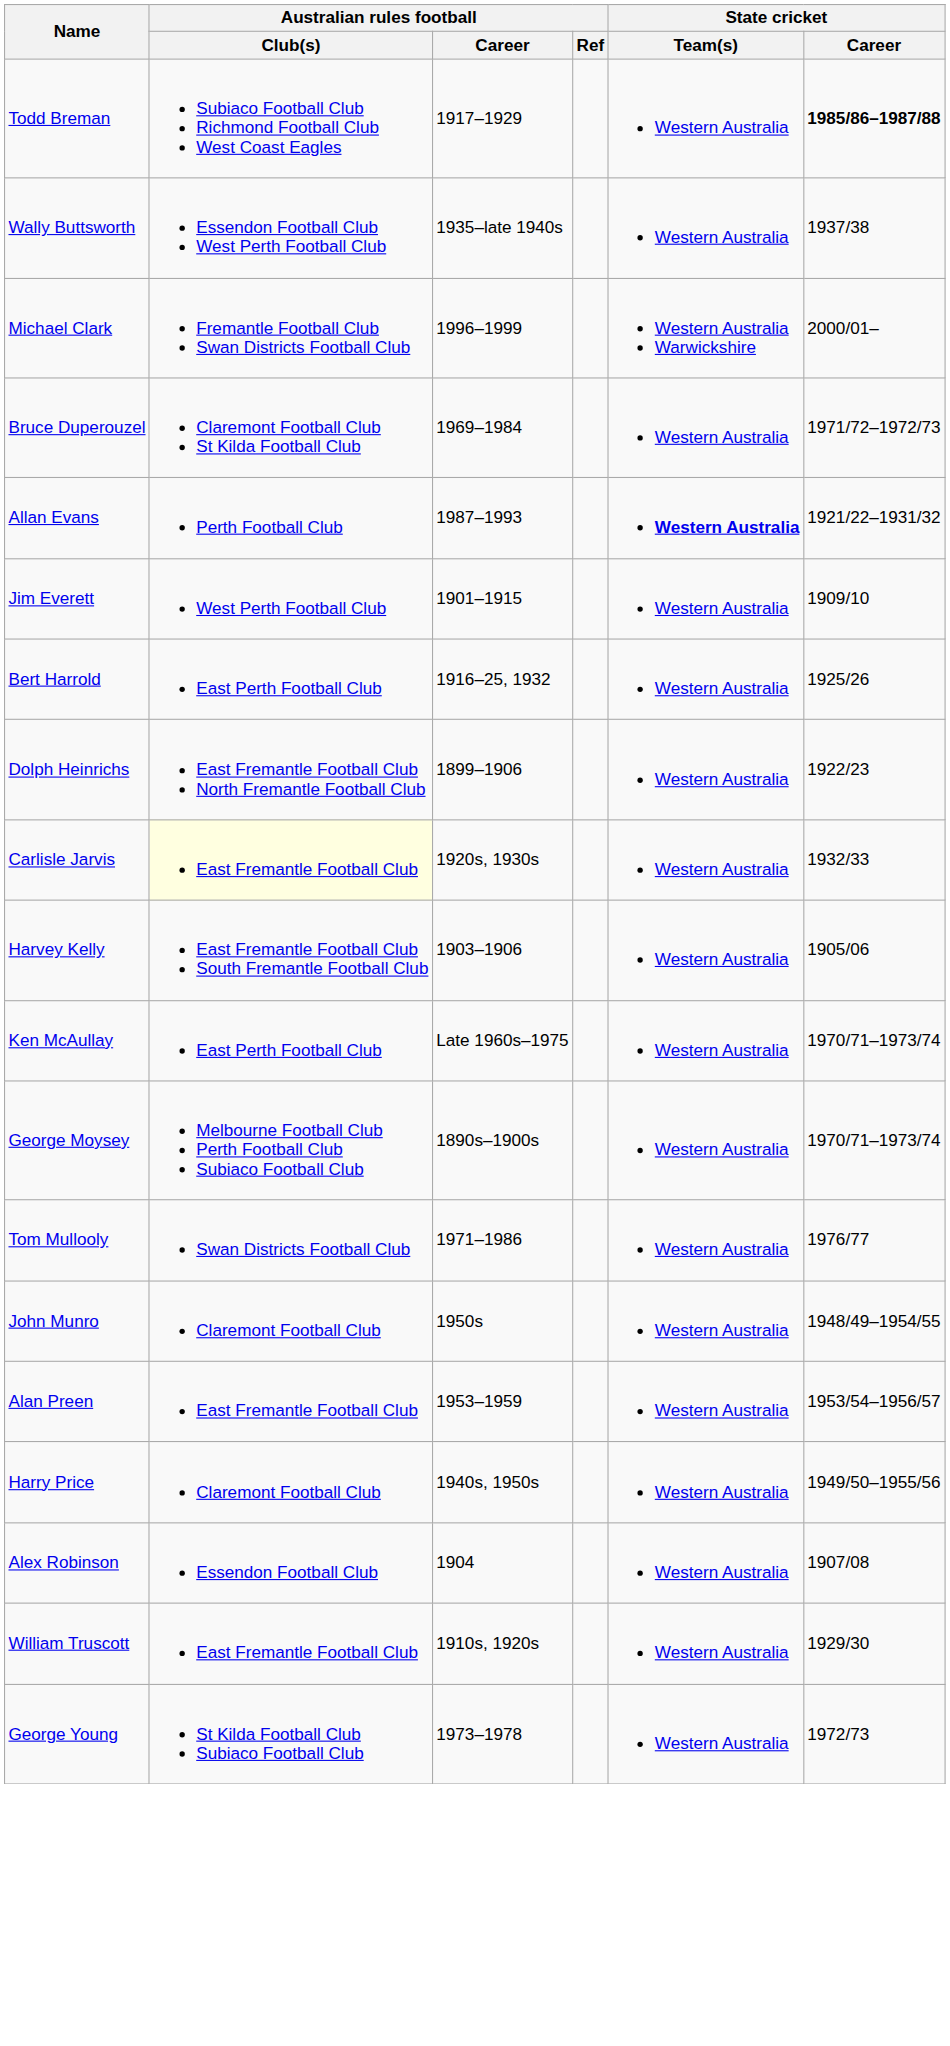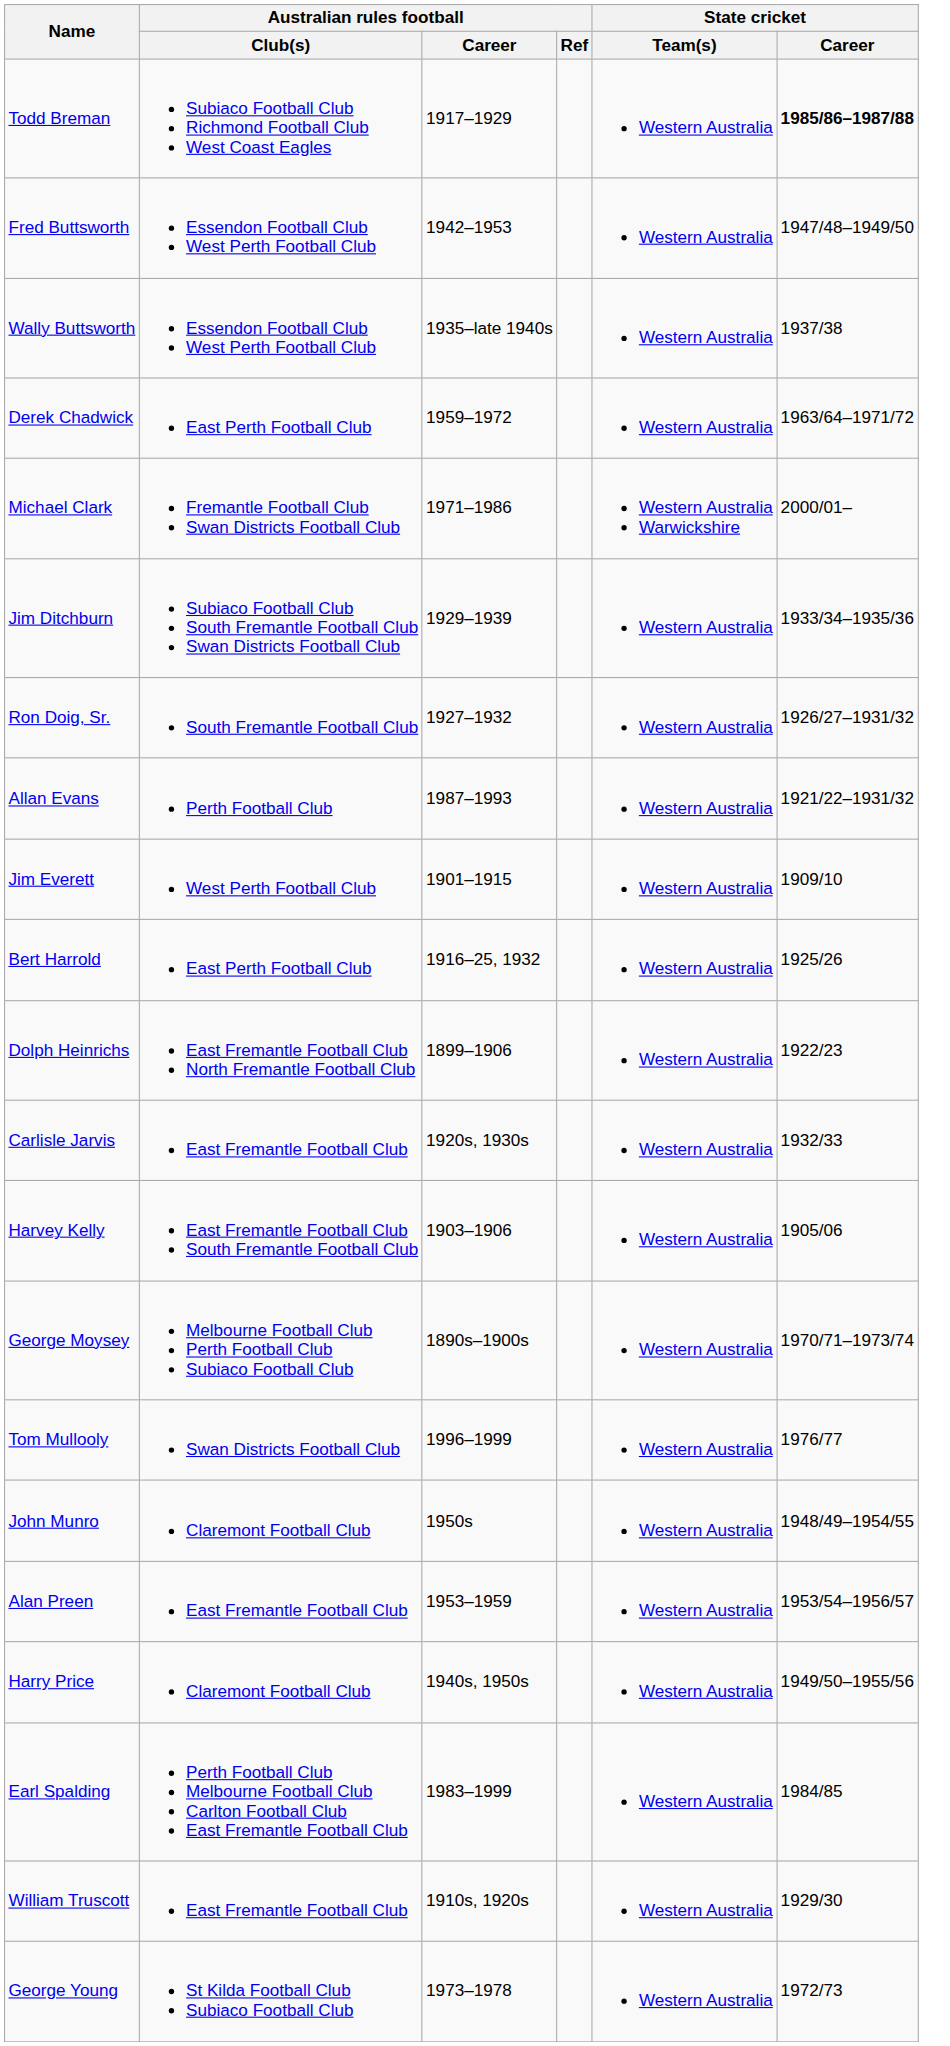 <table class=wikitable>
 <tr>
 <th rowspan=2>Name</th>
 <th colspan=3>Australian rules football</th>
 <th colspan=2>State cricket</th>
 </tr>
 <tr>
 <th>Club(s)</th>
 <th>Career</th>
 <th>Ref</th>
 <th>Team(s)</th>
 <th>Career</th>
 </tr>
 <tr>
 <td><a href='#'>Todd Breman</a></td>
 <td><br><ul><li><a href='#'>Subiaco Football Club</a></li><li><a href='#'>Richmond Football Club</a></li><li><a href='#'>West Coast Eagles</a></li></ul></td>
 <td>1917–1929</td>
 <td></td>
 <td><br><ul><li><a href='#'>Western Australia</a></li></ul></td>
 <td><strong>1985/86–1987/88</strong></td>
 </tr>
 <tr>
+<td><a href='#'>Fred Buttsworth</a></td>
+<td><br><ul><li><a href='#'>Essendon Football Club</a></li><li><a href='#'>West Perth Football Club</a></li></ul></td>
+<td>1942–1953</td>
+<td></td>
+<td><br><ul><li><a href='#'>Western Australia</a></li></ul></td>
+<td>1947/48–1949/50</td>
+</tr>
+<tr>
 <td><a href='#'>Wally Buttsworth</a></td>
 <td><br><ul><li><a href='#'>Essendon Football Club</a></li><li><a href='#'>West Perth Football Club</a></li></ul></td>
 <td>1935–late 1940s</td>
 <td></td>
 <td><br><ul><li><a href='#'>Western Australia</a></li></ul></td>
 <td>1937/38</td>
 </tr>
 <tr>
+<td><a href='#'>Derek Chadwick</a></td>
+<td><br><ul><li><a href='#'>East Perth Football Club</a></li></ul></td>
+<td>1959–1972</td>
+<td></td>
+<td><br><ul><li><a href='#'>Western Australia</a></li></ul></td>
+<td>1963/64–1971/72</td>
+</tr>
+<tr>
 <td><a href='#'>Michael Clark</a></td>
 <td><br><ul><li><a href='#'>Fremantle Football Club</a></li><li><a href='#'>Swan Districts Football Club</a></li></ul></td>
-<td>1996–1999</td>
+<td>1971–1986</td>
 <td></td>
 <td><br><ul><li><a href='#'>Western Australia</a></li><li><a href='#'>Warwickshire</a></li></ul></td>
 <td>2000/01–</td>
 </tr>
 <tr>
-<td><a href='#'>Bruce Duperouzel</a></td>
-<td><br><ul><li><a href='#'>Claremont Football Club</a></li><li><a href='#'>St Kilda Football Club</a></li></ul></td>
-<td>1969–1984</td>
+<td><a href='#'>Jim Ditchburn</a></td>
+<td><br><ul><li><a href='#'>Subiaco Football Club</a></li><li><a href='#'>South Fremantle Football Club</a></li><li><a href='#'>Swan Districts Football Club</a></li></ul></td>
+<td>1929–1939</td>
 <td></td>
 <td><br><ul><li><a href='#'>Western Australia</a></li></ul></td>
-<td>1971/72–1972/73</td>
+<td>1933/34–1935/36</td>
+</tr>
+<tr>
+<td><a href='#'>Ron Doig, Sr.</a></td>
+<td><br><ul><li><a href='#'>South Fremantle Football Club</a></li></ul></td>
+<td>1927–1932</td>
+<td></td>
+<td><br><ul><li><a href='#'>Western Australia</a></li></ul></td>
+<td>1926/27–1931/32</td>
 </tr>
 <tr>
 <td><a href='#'>Allan Evans</a></td>
 <td><br><ul><li><a href='#'>Perth Football Club</a></li></ul></td>
 <td>1987–1993</td>
 <td></td>
-<td><strong><br><ul><li><a href='#'>Western Australia</a></li></ul></strong></td>
+<td><br><ul><li><a href='#'>Western Australia</a></li></ul></td>
 <td>1921/22–1931/32</td>
 </tr>
 <tr>
 <td><a href='#'>Jim Everett</a></td>
 <td><br><ul><li><a href='#'>West Perth Football Club</a></li></ul></td>
 <td>1901–1915</td>
 <td></td>
 <td><br><ul><li><a href='#'>Western Australia</a></li></ul></td>
 <td>1909/10</td>
 </tr>
 <tr>
 <td><a href='#'>Bert Harrold</a></td>
 <td><br><ul><li><a href='#'>East Perth Football Club</a></li></ul></td>
 <td>1916–25, 1932</td>
 <td></td>
 <td><br><ul><li><a href='#'>Western Australia</a></li></ul></td>
 <td>1925/26</td>
 </tr>
 <tr>
 <td><a href='#'>Dolph Heinrichs</a></td>
 <td><br><ul><li><a href='#'>East Fremantle Football Club</a></li><li><a href='#'>North Fremantle Football Club</a></li></ul></td>
 <td>1899–1906</td>
 <td></td>
 <td><br><ul><li><a href='#'>Western Australia</a></li></ul></td>
 <td>1922/23</td>
 </tr>
 <tr>
 <td><a href='#'>Carlisle Jarvis</a></td>
-<td style="background: lightyellow;"><br><ul><li><a href='#'>East Fremantle Football Club</a></li></ul></td>
+<td><br><ul><li><a href='#'>East Fremantle Football Club</a></li></ul></td>
 <td>1920s, 1930s</td>
 <td></td>
 <td><br><ul><li><a href='#'>Western Australia</a></li></ul></td>
 <td>1932/33</td>
 </tr>
 <tr>
 <td><a href='#'>Harvey Kelly</a></td>
 <td><br><ul><li><a href='#'>East Fremantle Football Club</a></li><li><a href='#'>South Fremantle Football Club</a></li></ul></td>
 <td>1903–1906</td>
 <td></td>
 <td><br><ul><li><a href='#'>Western Australia</a></li></ul></td>
 <td>1905/06</td>
 </tr>
 <tr>
-<td><a href='#'>Ken McAullay</a></td>
-<td><br><ul><li><a href='#'>East Perth Football Club</a></li></ul></td>
-<td>Late 1960s–1975</td>
-<td></td>
-<td><br><ul><li><a href='#'>Western Australia</a></li></ul></td>
-<td>1970/71–1973/74</td>
-</tr>
-<tr>
 <td><a href='#'>George Moysey</a></td>
 <td><br><ul><li><a href='#'>Melbourne Football Club</a></li><li><a href='#'>Perth Football Club</a></li><li><a href='#'>Subiaco Football Club</a></li></ul></td>
 <td>1890s–1900s</td>
 <td></td>
 <td><br><ul><li><a href='#'>Western Australia</a></li></ul></td>
 <td>1970/71–1973/74</td>
 </tr>
 <tr>
 <td><a href='#'>Tom Mullooly</a></td>
 <td><br><ul><li><a href='#'>Swan Districts Football Club</a></li></ul></td>
-<td>1971–1986</td>
+<td>1996–1999</td>
 <td></td>
 <td><br><ul><li><a href='#'>Western Australia</a></li></ul></td>
 <td>1976/77</td>
 </tr>
 <tr>
 <td><a href='#'>John Munro</a></td>
 <td><br><ul><li><a href='#'>Claremont Football Club</a></li></ul></td>
 <td>1950s</td>
 <td></td>
 <td><br><ul><li><a href='#'>Western Australia</a></li></ul></td>
 <td>1948/49–1954/55</td>
 </tr>
 <tr>
 <td><a href='#'>Alan Preen</a></td>
 <td><br><ul><li><a href='#'>East Fremantle Football Club</a></li></ul></td>
 <td>1953–1959</td>
 <td></td>
 <td><br><ul><li><a href='#'>Western Australia</a></li></ul></td>
 <td>1953/54–1956/57</td>
 </tr>
 <tr>
 <td><a href='#'>Harry Price</a></td>
 <td><br><ul><li><a href='#'>Claremont Football Club</a></li></ul></td>
 <td>1940s, 1950s</td>
 <td></td>
 <td><br><ul><li><a href='#'>Western Australia</a></li></ul></td>
 <td>1949/50–1955/56</td>
 </tr>
 <tr>
-<td><a href='#'>Alex Robinson</a></td>
-<td><br><ul><li><a href='#'>Essendon Football Club</a></li></ul></td>
-<td>1904</td>
+<td><a href='#'>Earl Spalding</a></td>
+<td><br><ul><li><a href='#'>Perth Football Club</a></li><li><a href='#'>Melbourne Football Club</a></li><li><a href='#'>Carlton Football Club</a></li><li><a href='#'>East Fremantle Football Club</a></li></ul></td>
+<td>1983–1999</td>
 <td></td>
 <td><br><ul><li><a href='#'>Western Australia</a></li></ul></td>
-<td>1907/08</td>
+<td>1984/85</td>
 </tr>
 <tr>
 <td><a href='#'>William Truscott</a></td>
 <td><br><ul><li><a href='#'>East Fremantle Football Club</a></li></ul></td>
 <td>1910s, 1920s</td>
 <td></td>
 <td><br><ul><li><a href='#'>Western Australia</a></li></ul></td>
 <td>1929/30</td>
 </tr>
 <tr>
 <td><a href='#'>George Young</a></td>
 <td><br><ul><li><a href='#'>St Kilda Football Club</a></li><li><a href='#'>Subiaco Football Club</a></li></ul></td>
 <td>1973–1978</td>
 <td></td>
 <td><br><ul><li><a href='#'>Western Australia</a></li></ul></td>
 <td>1972/73</td>
 </tr>
 </table>
